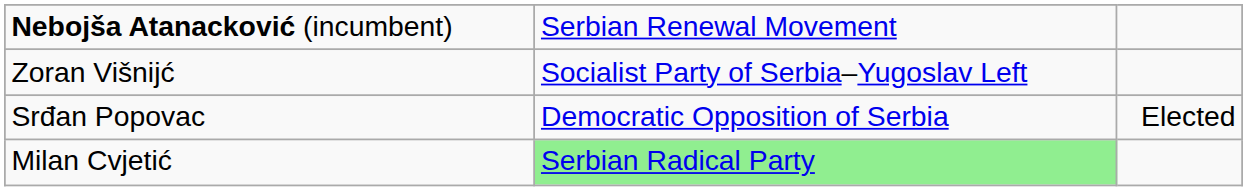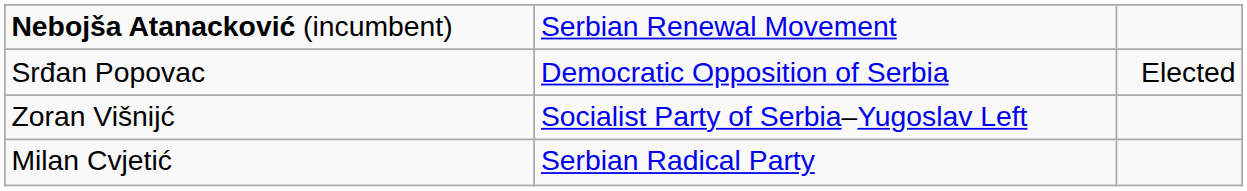 <table style="width:700px;" class="wikitable">
 <tr>
 <td align="left"><strong>Nebojša Atanacković</strong> (incumbent)</td>
 <td align="left"><a href='#'>Serbian Renewal Movement</a></td>
-<td align="right"></td>
-</tr>
-<tr>
-<td align="left">Zoran Višnijć</td>
-<td align="left"><a href='#'>Socialist Party of Serbia</a>–<a href='#'>Yugoslav Left</a></td>
 <td align="right"></td>
 </tr>
 <tr>
 <td align="left">Srđan Popovac</td>
 <td align="left"><a href='#'>Democratic Opposition of Serbia</a></td>
 <td align="right">Elected</td>
 </tr>
 <tr>
+<td align="left">Zoran Višnijć</td>
+<td align="left"><a href='#'>Socialist Party of Serbia</a>–<a href='#'>Yugoslav Left</a></td>
+<td align="right"></td>
+</tr>
+<tr>
 <td align="left">Milan Cvjetić</td>
-<td align="left" style="background: lightgreen;"><a href='#'>Serbian Radical Party</a></td>
+<td align="left"><a href='#'>Serbian Radical Party</a></td>
 <td align="right"></td>
 </tr>
 </table>
